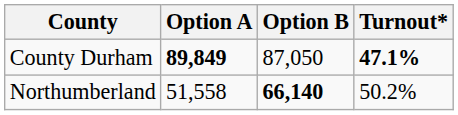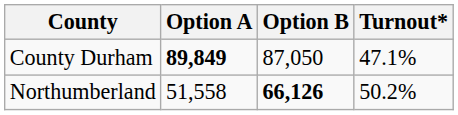 <table class="wikitable">
 <tr>
 <th>County</th>
 <th>Option A</th>
 <th>Option B</th>
 <th>Turnout*</th>
 </tr>
 <tr>
 <td>County Durham</td>
 <td><strong>89,849</strong></td>
 <td>87,050</td>
-<td><strong>47.1%</strong></td>
+<td>47.1%</td>
 </tr>
 <tr>
 <td>Northumberland</td>
 <td>51,558</td>
-<td><strong>66,140</strong></td>
+<td><strong>66,126</strong></td>
 <td>50.2%</td>
 </tr>
 </table>
